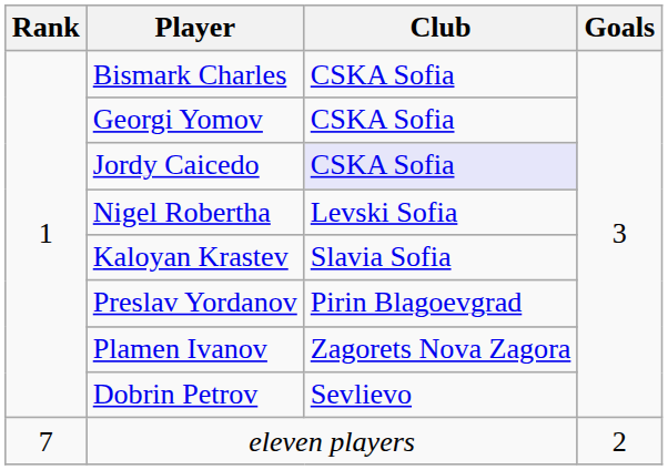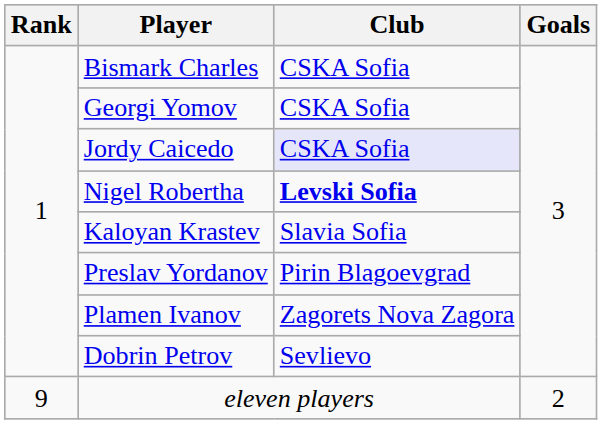 <table class="wikitable" style="text-align:center">
 <tr>
 <th>Rank</th>
 <th>Player</th>
 <th>Club</th>
 <th>Goals</th>
 </tr>
 <tr>
 <td rowspan="8">1</td>
 <td align=left> <a href='#'>Bismark Charles</a></td>
 <td align=left><a href='#'>CSKA Sofia</a></td>
 <td rowspan="8">3</td>
 </tr>
 <tr>
 <td align=left> <a href='#'>Georgi Yomov</a></td>
 <td align=left><a href='#'>CSKA Sofia</a></td>
 </tr>
 <tr>
 <td align=left> <a href='#'>Jordy Caicedo</a></td>
 <td align=left style="background: lavender;"><a href='#'>CSKA Sofia</a></td>
 </tr>
 <tr>
 <td align=left> <a href='#'>Nigel Robertha</a></td>
-<td align=left><a href='#'>Levski Sofia</a></td>
+<td align=left><strong><a href='#'>Levski Sofia</a></strong></td>
 </tr>
 <tr>
 <td align=left> <a href='#'>Kaloyan Krastev</a></td>
 <td align=left><a href='#'>Slavia Sofia</a></td>
 </tr>
 <tr>
 <td align=left> <a href='#'>Preslav Yordanov</a></td>
 <td align=left><a href='#'>Pirin Blagoevgrad</a></td>
 </tr>
 <tr>
 <td align=left> <a href='#'>Plamen Ivanov</a></td>
 <td align=left><a href='#'>Zagorets Nova Zagora</a></td>
 </tr>
 <tr>
 <td align=left> <a href='#'>Dobrin Petrov</a></td>
 <td align=left><a href='#'>Sevlievo</a></td>
 </tr>
 <tr>
-<td>7</td>
+<td>9</td>
 <td colspan="2"><em>eleven players</em></td>
 <td>2</td>
 </tr>
 </table>
